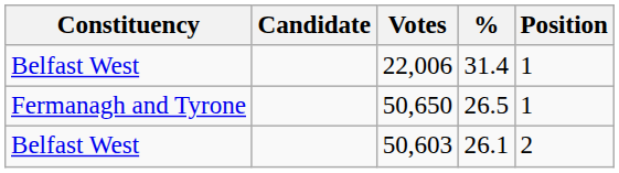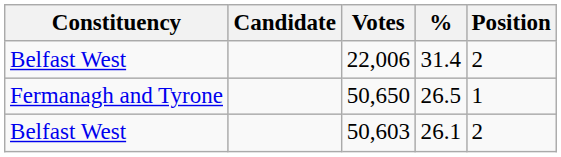 <table class="wikitable sortable">
 <tr>
 <th>Constituency</th>
 <th>Candidate</th>
 <th>Votes</th>
 <th>%</th>
 <th>Position</th>
 </tr>
 <tr>
 <td><a href='#'>Belfast West</a></td>
 <td></td>
 <td>22,006</td>
 <td>31.4</td>
-<td>1</td>
+<td>2</td>
 </tr>
 <tr>
 <td><a href='#'>Fermanagh and Tyrone</a></td>
 <td></td>
 <td>50,650</td>
 <td>26.5</td>
 <td>1</td>
 </tr>
 <tr>
 <td><a href='#'>Belfast West</a></td>
 <td></td>
 <td>50,603</td>
 <td>26.1</td>
 <td>2</td>
 </tr>
 </table>
